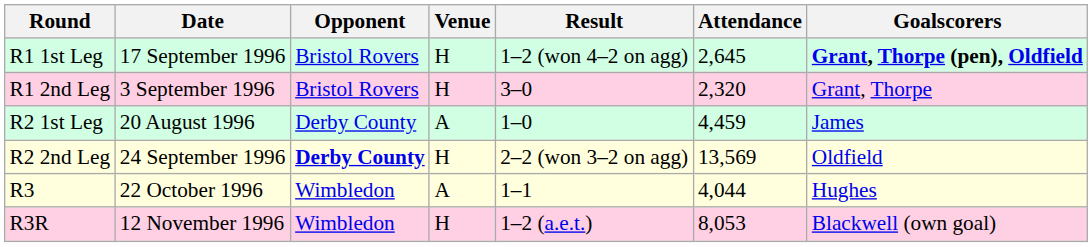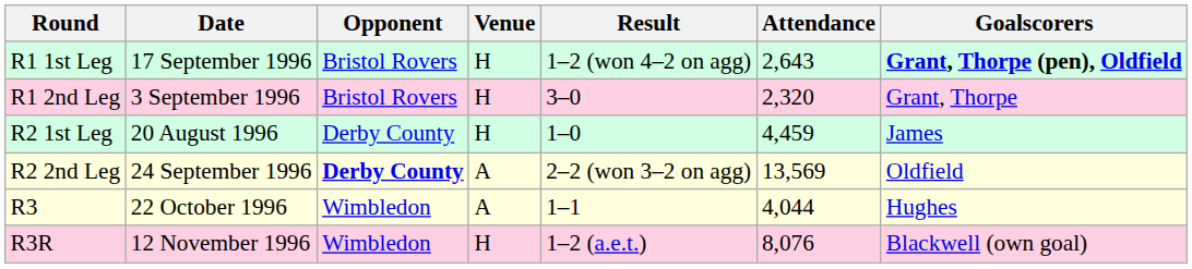 <table class="wikitable">
 <tr>
 <th>Round</th>
 <th>Date</th>
 <th>Opponent</th>
 <th>Venue</th>
 <th>Result</th>
 <th>Attendance</th>
 <th>Goalscorers</th>
 </tr>
 <tr style="background-color: #d0ffe3;">
 <td>R1 1st Leg</td>
 <td>17 September 1996</td>
 <td><a href='#'>Bristol Rovers</a></td>
 <td>H</td>
 <td>1–2 (won 4–2 on agg)</td>
-<td>2,645</td>
+<td>2,643</td>
 <td><strong><a href='#'>Grant</a>, <a href='#'>Thorpe</a> (pen), <a href='#'>Oldfield</a></strong></td>
 </tr>
 <tr style="background-color: #ffd0e3;">
 <td>R1 2nd Leg</td>
 <td>3 September 1996</td>
 <td><a href='#'>Bristol Rovers</a></td>
 <td>H</td>
 <td>3–0</td>
 <td>2,320</td>
 <td><a href='#'>Grant</a>, <a href='#'>Thorpe</a></td>
 </tr>
 <tr style="background-color: #d0ffe3;">
 <td>R2 1st Leg</td>
 <td>20 August 1996</td>
 <td><a href='#'>Derby County</a></td>
-<td>A</td>
+<td>H</td>
 <td>1–0</td>
 <td>4,459</td>
 <td><a href='#'>James</a></td>
 </tr>
 <tr style="background-color: #ffffdd;">
 <td>R2 2nd Leg</td>
 <td>24 September 1996</td>
 <td><strong><a href='#'>Derby County</a></strong></td>
-<td>H</td>
+<td>A</td>
 <td>2–2 (won 3–2 on agg)</td>
 <td>13,569</td>
 <td><a href='#'>Oldfield</a></td>
 </tr>
 <tr style="background-color: #ffffdd;">
 <td>R3</td>
 <td>22 October 1996</td>
 <td><a href='#'>Wimbledon</a></td>
 <td>A</td>
 <td>1–1</td>
 <td>4,044</td>
 <td><a href='#'>Hughes</a></td>
 </tr>
 <tr style="background-color: #ffd0e3;">
 <td>R3R</td>
 <td>12 November 1996</td>
 <td><a href='#'>Wimbledon</a></td>
 <td>H</td>
 <td>1–2 (<a href='#'>a.e.t.</a>)</td>
-<td>8,053</td>
+<td>8,076</td>
 <td><a href='#'>Blackwell</a> (own goal)</td>
 </tr>
 </table>
